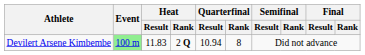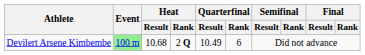 <table class="wikitable" style="font-size:90%">
 <tr>
 <th rowspan="2">Athlete</th>
 <th rowspan="2">Event</th>
 <th colspan="2">Heat</th>
 <th colspan="2">Quarterfinal</th>
 <th colspan="2">Semifinal</th>
 <th colspan="2">Final</th>
 </tr>
 <tr style="font-size:95%">
 <th>Result</th>
 <th>Rank</th>
 <th>Result</th>
 <th>Rank</th>
 <th>Result</th>
 <th>Rank</th>
 <th>Result</th>
 <th>Rank</th>
 </tr>
 <tr align=center>
 <td align=left><a href='#'>Devilert Arsene Kimbembe</a></td>
 <td align=left style="background: lightgreen;"><a href='#'>100 m</a></td>
-<td>11.83</td>
+<td>10.68</td>
 <td>2 <strong>Q</strong></td>
-<td>10.94</td>
-<td>8</td>
+<td>10.49</td>
+<td>6</td>
 <td colspan=4>Did not advance</td>
 </tr>
 </table>
